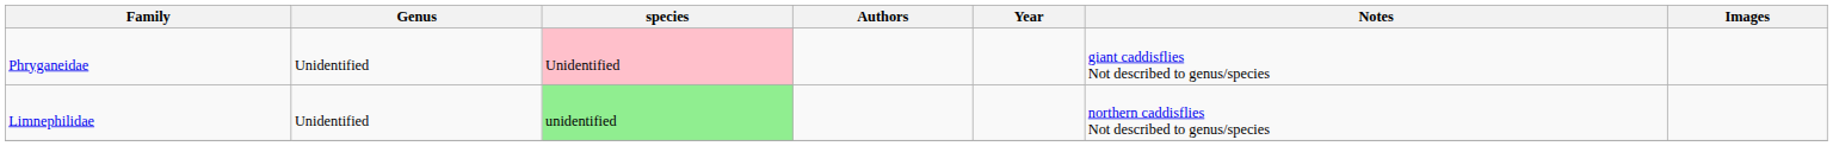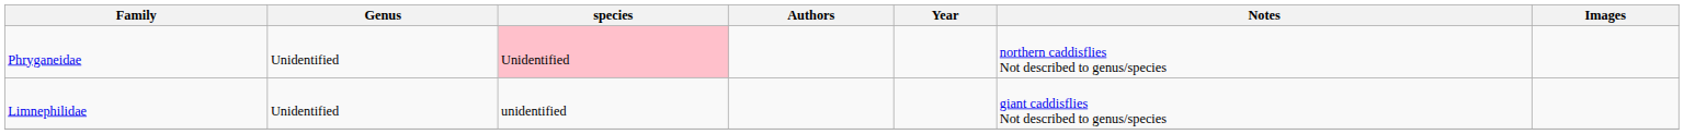 <table class="wikitable sortable"  style="margin:auto; width:100%;">
 <tr>
 <th>Family</th>
 <th>Genus</th>
 <th>species</th>
 <th>Authors</th>
 <th>Year</th>
 <th>Notes</th>
 <th>Images</th>
 </tr>
 <tr>
 <td><br><a href='#'>Phryganeidae</a></td>
 <td><br>Unidentified</td>
 <td style="background: pink;"><br>Unidentified</td>
 <td></td>
 <td></td>
-<td><br><a href='#'>giant caddisflies</a><br>Not described to genus/species</td>
+<td><br><a href='#'>northern caddisflies</a><br>Not described to genus/species</td>
 <td></td>
 </tr>
 <tr>
 <td><br><a href='#'>Limnephilidae</a></td>
 <td><br>Unidentified</td>
-<td style="background: lightgreen;"><br>unidentified</td>
+<td><br>unidentified</td>
 <td></td>
 <td></td>
-<td><br><a href='#'>northern caddisflies</a><br>Not described to genus/species</td>
+<td><br><a href='#'>giant caddisflies</a><br>Not described to genus/species</td>
 <td></td>
 </tr>
 <tr>
 </tr>
 </table>
